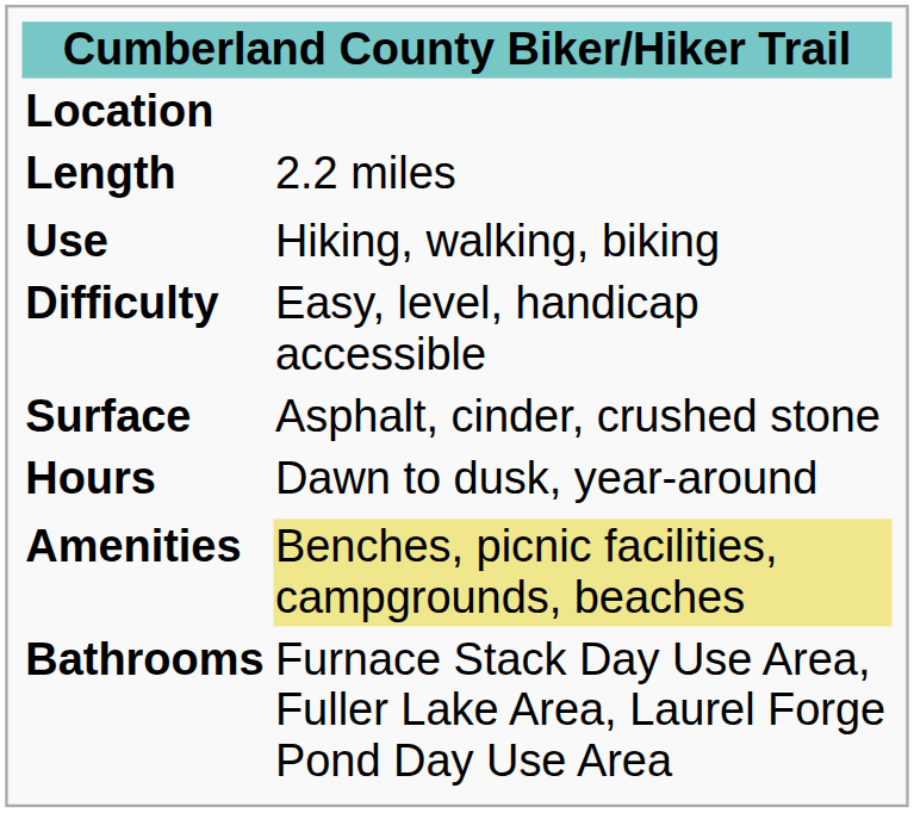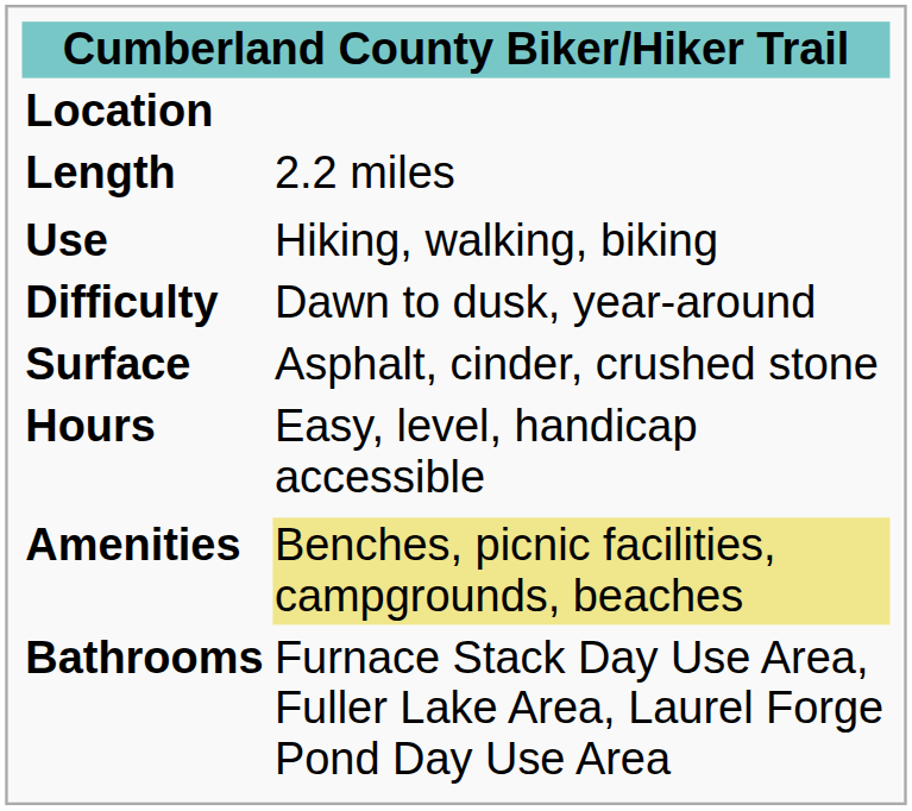 <table class="infobox" style="width: 20em;">
 <tr>
 <th style="background-color: #78c7c7" colspan="2"><div> Cumberland County Biker/Hiker Trail </div></th>
 </tr>
 <tr>
 <td><strong>Location</strong></td>
 <td></td>
 </tr>
 <tr>
 <td><strong>Length</strong></td>
 <td>2.2 miles</td>
 </tr>
 <tr>
 </tr>
 <tr>
 <td><strong>Use</strong></td>
 <td>Hiking, walking, biking</td>
 </tr>
 <tr>
 <td><strong>Difficulty</strong></td>
-<td>Easy, level, handicap accessible</td>
+<td>Dawn to dusk, year-around</td>
 </tr>
 <tr>
 <td><strong>Surface </strong></td>
 <td>Asphalt, cinder, crushed stone</td>
 </tr>
 <tr>
 <td><strong>Hours</strong></td>
-<td>Dawn to dusk, year-around</td>
+<td>Easy, level, handicap accessible</td>
 </tr>
 <tr>
 </tr>
 <tr>
 <td><strong>Amenities</strong></td>
 <td style="background: khaki;">Benches, picnic facilities, campgrounds, beaches</td>
 </tr>
 <tr>
 <td><strong>Bathrooms</strong></td>
 <td>Furnace Stack Day Use Area, Fuller Lake Area, Laurel Forge Pond Day Use Area</td>
 </tr>
 </table>
